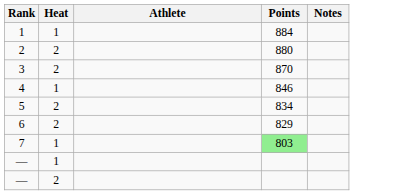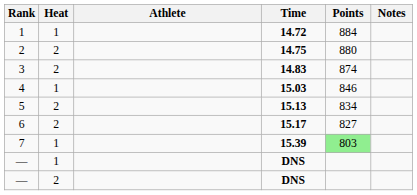 <table class="wikitable" style="text-align:center">
 <tr>
 <th width=40>Rank</th>
 <th width=40>Heat</th>
 <th width=250>Athlete</th>
+<th width=80>Time</th>
 <th width=55>Points</th>
 <th width=50>Notes</th>
 </tr>
 <tr>
 <td>1</td>
 <td>1</td>
 <td align="left"></td>
+<td><strong>14.72</strong></td>
 <td>884</td>
 <td></td>
 </tr>
 <tr>
 <td>2</td>
 <td>2</td>
 <td align="left"></td>
+<td><strong>14.75</strong></td>
 <td>880</td>
 <td></td>
 </tr>
 <tr>
 <td>3</td>
 <td>2</td>
 <td align="left"></td>
-<td>870</td>
+<td><strong>14.83</strong></td>
+<td>874</td>
 <td></td>
 </tr>
 <tr>
 <td>4</td>
 <td>1</td>
 <td align="left"></td>
+<td><strong>15.03</strong></td>
 <td>846</td>
 <td></td>
 </tr>
 <tr>
 <td>5</td>
 <td>2</td>
 <td align="left"></td>
+<td><strong>15.13</strong></td>
 <td>834</td>
 <td></td>
 </tr>
 <tr>
 <td>6</td>
 <td>2</td>
 <td align="left"></td>
-<td>829</td>
+<td><strong>15.17</strong></td>
+<td>827</td>
 <td></td>
 </tr>
 <tr>
 <td>7</td>
 <td>1</td>
 <td align="left"></td>
+<td><strong>15.39</strong></td>
 <td style="background: lightgreen;">803</td>
 <td></td>
 </tr>
 <tr>
 <td>—</td>
 <td>1</td>
 <td align="left"></td>
+<td><strong>DNS </strong></td>
 <td></td>
 <td></td>
 </tr>
 <tr>
 <td>—</td>
 <td>2</td>
 <td align="left"></td>
+<td><strong>DNS </strong></td>
 <td></td>
 <td></td>
 </tr>
 </table>
